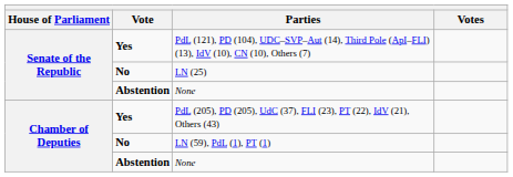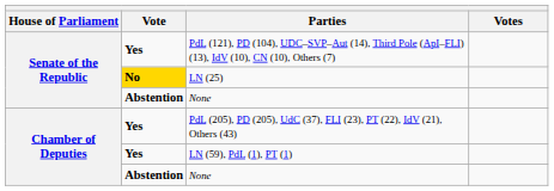 <table class="wikitable" style="font-size:85%;">
 <tr>
 <th colspan="4"></th>
 </tr>
 <tr>
 <th width="120">House of <a href='#'>Parliament</a></th>
 <th width="60">Vote</th>
 <th width="300">Parties</th>
 <th width="80" align="center">Votes</th>
 </tr>
 <tr>
 <th rowspan="3"><a href='#'>Senate of the Republic</a><br></th>
 <td><strong> Yes</strong></td>
 <td><small><a href='#'>PdL</a> (121), <a href='#'>PD</a> (104), <a href='#'>UDC</a>–<a href='#'>SVP</a>–<a href='#'>Aut</a> (14), <a href='#'>Third Pole</a> (<a href='#'>ApI</a>–<a href='#'>FLI</a>) (13), <a href='#'>IdV</a> (10), <a href='#'>CN</a> (10), Others (7)</small></td>
 <td></td>
 </tr>
 <tr>
-<td><strong> No</strong></td>
+<td style="background: gold;"><strong> No</strong></td>
 <td><small><a href='#'>LN</a> (25)</small></td>
 <td></td>
 </tr>
 <tr>
 <td><strong>Abstention</strong></td>
 <td><small><em>None</em></small></td>
 <td></td>
 </tr>
 <tr>
 <th rowspan="3"><a href='#'>Chamber of Deputies</a><br></th>
 <td><strong> Yes</strong></td>
 <td><small><a href='#'>PdL</a> (205), <a href='#'>PD</a> (205), <a href='#'>UdC</a> (37), <a href='#'>FLI</a> (23), <a href='#'>PT</a> (22), <a href='#'>IdV</a> (21), Others (43)</small></td>
 <td></td>
 </tr>
 <tr>
-<td><strong> No</strong></td>
+<td><strong> Yes</strong></td>
 <td><small><a href='#'>LN</a> (59), <a href='#'>PdL</a> (<a href='#'>1</a>), <a href='#'>PT</a> (<a href='#'>1</a>)</small></td>
 <td></td>
 </tr>
 <tr>
 <td><strong>Abstention</strong></td>
 <td><small><em>None</em></small></td>
 <td></td>
 </tr>
 </table>
